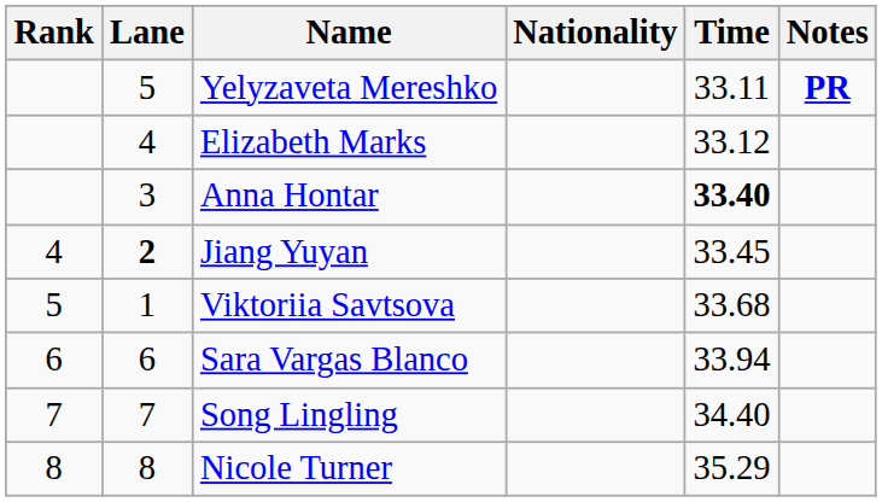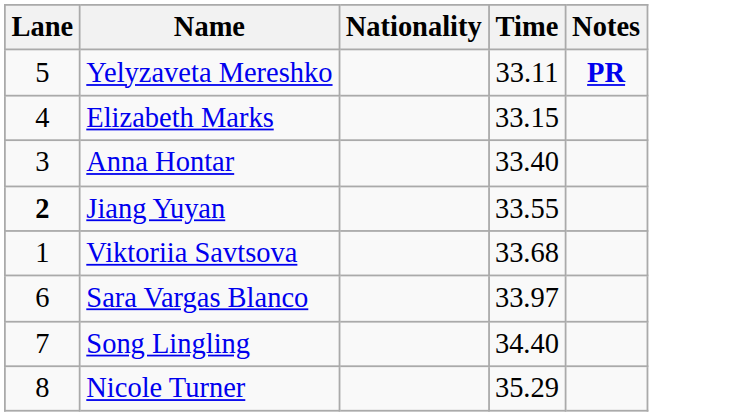 <table class="wikitable sortable" style="text-align:center">
 <tr>
-<th>Rank</th>
 <th>Lane</th>
 <th>Name</th>
 <th>Nationality</th>
 <th>Time</th>
 <th>Notes</th>
 </tr>
 <tr>
-<td></td>
 <td>5</td>
 <td align=left><a href='#'>Yelyzaveta Mereshko</a></td>
 <td align=left></td>
 <td>33.11</td>
 <td><strong><a href='#'>PR</a></strong></td>
 </tr>
 <tr>
-<td></td>
 <td>4</td>
 <td align=left><a href='#'>Elizabeth Marks</a></td>
 <td align=left></td>
-<td>33.12</td>
+<td>33.15</td>
 <td></td>
 </tr>
 <tr>
-<td></td>
 <td>3</td>
 <td align=left><a href='#'>Anna Hontar</a></td>
 <td align=left></td>
-<td><strong>33.40</strong></td>
+<td>33.40</td>
 <td></td>
 </tr>
 <tr>
-<td>4</td>
 <td><strong>2</strong></td>
 <td align=left><a href='#'>Jiang Yuyan</a></td>
 <td align=left></td>
-<td>33.45</td>
+<td>33.55</td>
 <td></td>
 </tr>
 <tr>
-<td>5</td>
 <td>1</td>
 <td align=left><a href='#'>Viktoriia Savtsova</a></td>
 <td align=left></td>
 <td>33.68</td>
 <td></td>
 </tr>
 <tr>
 <td>6</td>
-<td>6</td>
 <td align=left><a href='#'>Sara Vargas Blanco</a></td>
 <td align=left></td>
-<td>33.94</td>
+<td>33.97</td>
 <td></td>
 </tr>
 <tr>
-<td>7</td>
 <td>7</td>
 <td align=left><a href='#'>Song Lingling</a></td>
 <td align=left></td>
 <td>34.40</td>
 <td></td>
 </tr>
 <tr>
 <td>8</td>
-<td>8</td>
 <td align=left><a href='#'>Nicole Turner</a></td>
 <td align=left></td>
 <td>35.29</td>
 <td></td>
 </tr>
 </table>
